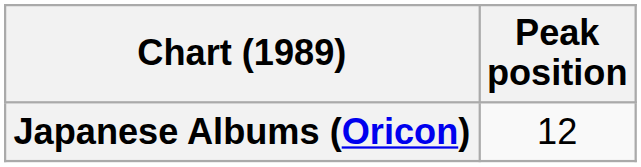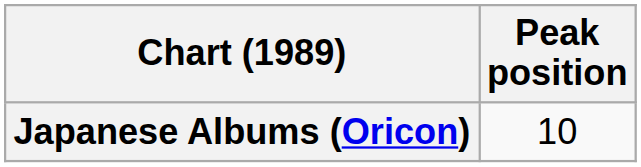 <table class="wikitable plainrowheaders" style="text-align:center">
 <tr>
 <th scope="col">Chart (1989)</th>
 <th scope="col">Peak<br> position</th>
 </tr>
 <tr>
 <th scope="row">Japanese Albums (<a href='#'>Oricon</a>)</th>
-<td>12</td>
+<td>10</td>
 </tr>
 </table>
